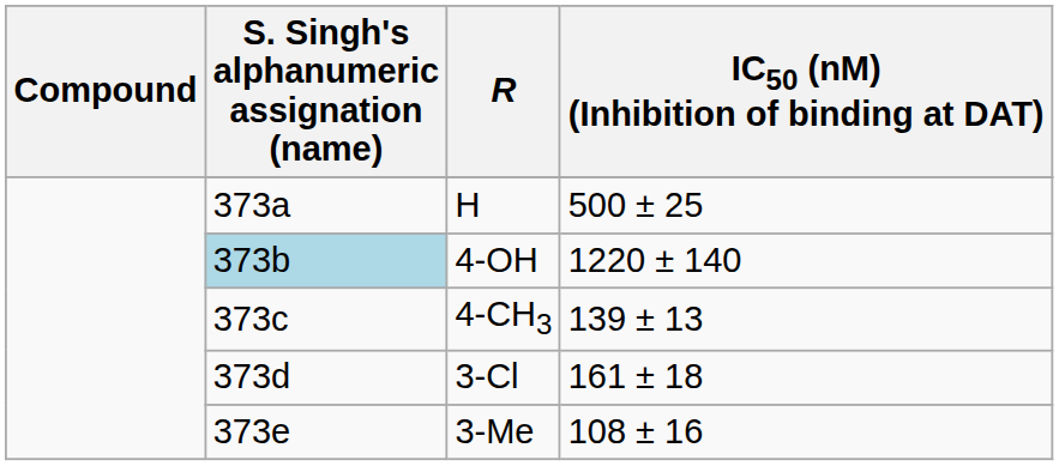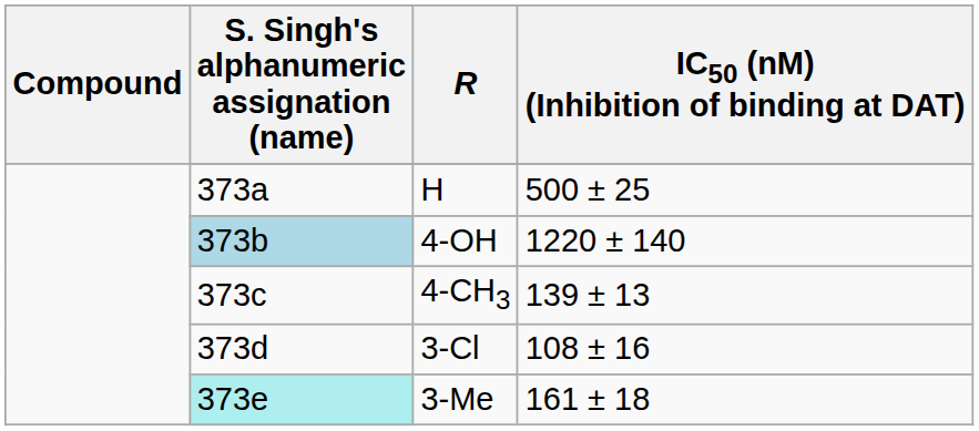 <table class="wikitable sortable">
 <tr>
 <th>Compound</th>
 <th>S. Singh's<br>alphanumeric<br>assignation<br>(name)</th>
 <th><em>R</em></th>
 <th>IC<sub>50</sub> (nM)<br>(Inhibition of binding at DAT)</th>
 </tr>
 <tr>
 <td rowspan=6></td>
 </tr>
 <tr>
 <td>373a</td>
 <td>H</td>
 <td>500 ± 25</td>
 </tr>
 <tr>
 <td style="background: lightblue;">373b</td>
 <td>4-OH</td>
 <td>1220 ± 140</td>
 </tr>
 <tr>
 <td>373c</td>
 <td>4-CH<sub>3</sub></td>
 <td>139 ± 13</td>
 </tr>
 <tr>
 <td>373d</td>
 <td>3-Cl</td>
+<td>108 ± 16</td>
+</tr>
+<tr>
+<td style="background: paleturquoise;">373e</td>
+<td>3-Me</td>
 <td>161 ± 18</td>
 </tr>
-<tr>
-<td>373e</td>
-<td>3-Me</td>
-<td>108 ± 16</td>
-</tr>
 </table>
